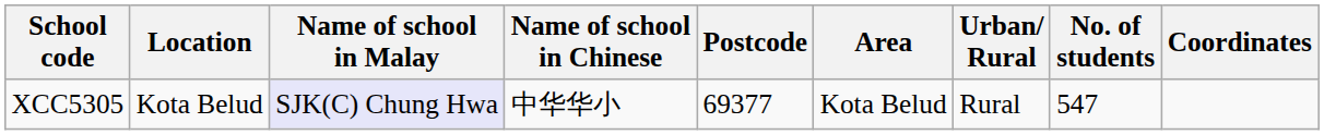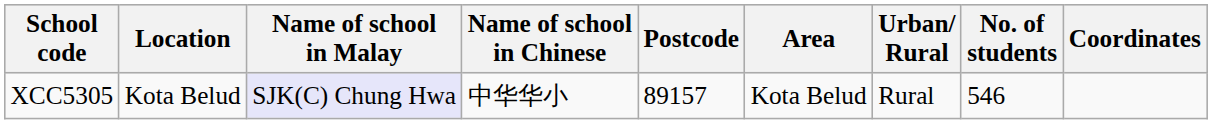 <table class="wikitable sortable">
 <tr>
 <th>School<br>code</th>
 <th>Location</th>
 <th>Name of school<br>in Malay</th>
 <th>Name of school<br>in Chinese</th>
 <th>Postcode</th>
 <th>Area</th>
 <th>Urban/<br>Rural</th>
 <th>No. of<br>students</th>
 <th>Coordinates</th>
 </tr>
 <tr>
 <td>XCC5305</td>
 <td>Kota Belud</td>
 <td style="background: lavender;">SJK(C) Chung Hwa</td>
 <td>中华华小</td>
-<td>69377</td>
+<td>89157</td>
 <td>Kota Belud</td>
 <td>Rural</td>
-<td>547</td>
+<td>546</td>
 <td></td>
 </tr>
 </table>
